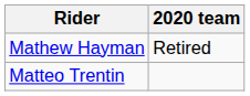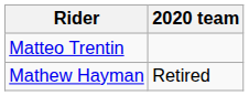 <table class="wikitable">
 <tr>
 <th>Rider</th>
 <th>2020 team</th>
 </tr>
 <tr>
+<td><a href='#'>Matteo Trentin</a></td>
+<td></td>
+</tr>
+<tr>
 <td><a href='#'>Mathew Hayman</a></td>
 <td>Retired</td>
 </tr>
-<tr>
-<td><a href='#'>Matteo Trentin</a></td>
-<td></td>
-</tr>
 </table>
